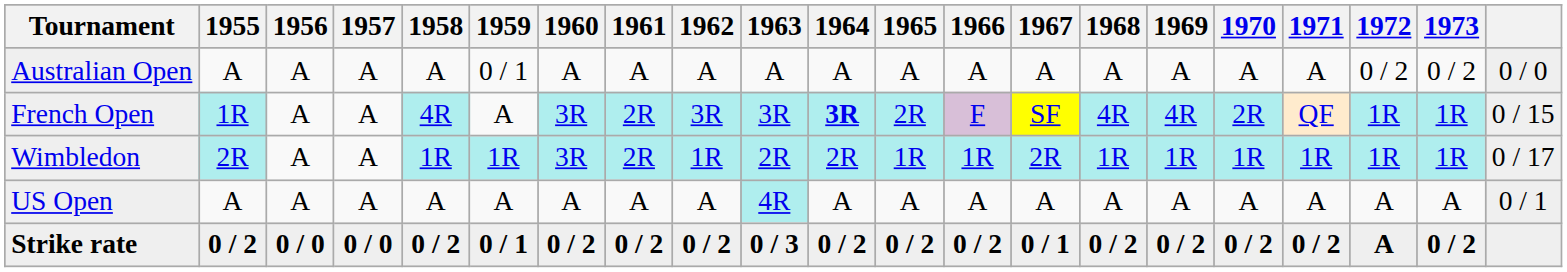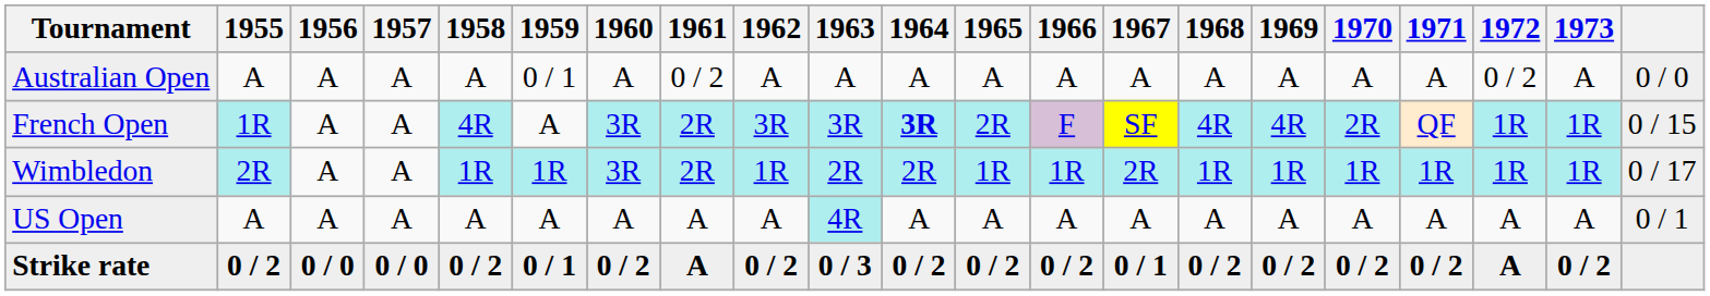 <table class=wikitable style=text-align:center>
 <tr>
 <th>Tournament</th>
 <th>1955</th>
 <th>1956</th>
 <th>1957</th>
 <th>1958</th>
 <th>1959</th>
 <th>1960</th>
 <th>1961</th>
 <th>1962</th>
 <th>1963</th>
 <th>1964</th>
 <th>1965</th>
 <th>1966</th>
 <th>1967</th>
 <th>1968</th>
 <th>1969</th>
 <th><a href='#'>1970</a></th>
 <th><a href='#'>1971</a></th>
 <th><a href='#'>1972</a></th>
 <th><a href='#'>1973</a></th>
 <th></th>
 </tr>
 <tr>
 <td align=left bgcolor=#efefef><a href='#'>Australian Open</a></td>
 <td>A</td>
 <td>A</td>
 <td>A</td>
 <td>A</td>
 <td>0 / 1</td>
 <td>A</td>
-<td>A</td>
+<td>0 / 2</td>
 <td>A</td>
 <td>A</td>
 <td>A</td>
 <td>A</td>
 <td>A</td>
 <td>A</td>
 <td>A</td>
 <td>A</td>
 <td>A</td>
 <td>A</td>
 <td>0 / 2</td>
-<td>0 / 2</td>
+<td>A</td>
 <td bgcolor=#efefef>0 / 0</td>
 </tr>
 <tr>
 <td align=left bgcolor=#efefef><a href='#'>French Open</a></td>
 <td bgcolor=afeeee><a href='#'>1R</a></td>
 <td>A</td>
 <td>A</td>
 <td bgcolor=afeeee><a href='#'>4R</a></td>
 <td>A</td>
 <td bgcolor=afeeee><a href='#'>3R</a></td>
 <td bgcolor=afeeee><a href='#'>2R</a></td>
 <td bgcolor=afeeee><a href='#'>3R</a></td>
 <td bgcolor=afeeee><a href='#'>3R</a></td>
 <td bgcolor=afeeee><strong><a href='#'>3R</a></strong></td>
 <td bgcolor=afeeee><a href='#'>2R</a></td>
 <td bgcolor=thistle><a href='#'>F</a></td>
 <td bgcolor=yellow><a href='#'>SF</a></td>
 <td bgcolor=afeeee><a href='#'>4R</a></td>
 <td bgcolor=afeeee><a href='#'>4R</a></td>
 <td bgcolor=afeeee><a href='#'>2R</a></td>
 <td bgcolor=ffebcd><a href='#'>QF</a></td>
 <td bgcolor=afeeee><a href='#'>1R</a></td>
 <td bgcolor=afeeee><a href='#'>1R</a></td>
 <td bgcolor=#efefef>0 / 15</td>
 </tr>
 <tr>
 <td align=left bgcolor=#efefef><a href='#'>Wimbledon</a></td>
 <td bgcolor=afeeee><a href='#'>2R</a></td>
 <td>A</td>
 <td>A</td>
 <td bgcolor=afeeee><a href='#'>1R</a></td>
 <td bgcolor=afeeee><a href='#'>1R</a></td>
 <td bgcolor=afeeee><a href='#'>3R</a></td>
 <td bgcolor=afeeee><a href='#'>2R</a></td>
 <td bgcolor=afeeee><a href='#'>1R</a></td>
 <td bgcolor=afeeee><a href='#'>2R</a></td>
 <td bgcolor=afeeee><a href='#'>2R</a></td>
 <td bgcolor=afeeee><a href='#'>1R</a></td>
 <td bgcolor=afeeee><a href='#'>1R</a></td>
 <td bgcolor=afeeee><a href='#'>2R</a></td>
 <td bgcolor=afeeee><a href='#'>1R</a></td>
 <td bgcolor=afeeee><a href='#'>1R</a></td>
 <td bgcolor=afeeee><a href='#'>1R</a></td>
 <td bgcolor=afeeee><a href='#'>1R</a></td>
 <td bgcolor=afeeee><a href='#'>1R</a></td>
 <td bgcolor=afeeee><a href='#'>1R</a></td>
 <td bgcolor=#efefef>0 / 17</td>
 </tr>
 <tr>
 <td align=left bgcolor=#efefef><a href='#'>US Open</a></td>
 <td>A</td>
 <td>A</td>
 <td>A</td>
 <td>A</td>
 <td>A</td>
 <td>A</td>
 <td>A</td>
 <td>A</td>
 <td bgcolor=afeeee><a href='#'>4R</a></td>
 <td>A</td>
 <td>A</td>
 <td>A</td>
 <td>A</td>
 <td>A</td>
 <td>A</td>
 <td>A</td>
 <td>A</td>
 <td>A</td>
 <td>A</td>
 <td bgcolor=#efefef>0 / 1</td>
 </tr>
 <tr style="font-weight:bold; background:#efefef;">
 <td style=text-align:left>Strike rate</td>
 <td>0 / 2</td>
 <td>0 / 0</td>
 <td>0 / 0</td>
 <td>0 / 2</td>
 <td>0 / 1</td>
 <td>0 / 2</td>
-<td>0 / 2</td>
+<td>A</td>
 <td>0 / 2</td>
 <td>0 / 3</td>
 <td>0 / 2</td>
 <td>0 / 2</td>
 <td>0 / 2</td>
 <td>0 / 1</td>
 <td>0 / 2</td>
 <td>0 / 2</td>
 <td>0 / 2</td>
 <td>0 / 2</td>
 <td>A</td>
 <td>0 / 2</td>
 <td></td>
 </tr>
 </table>
